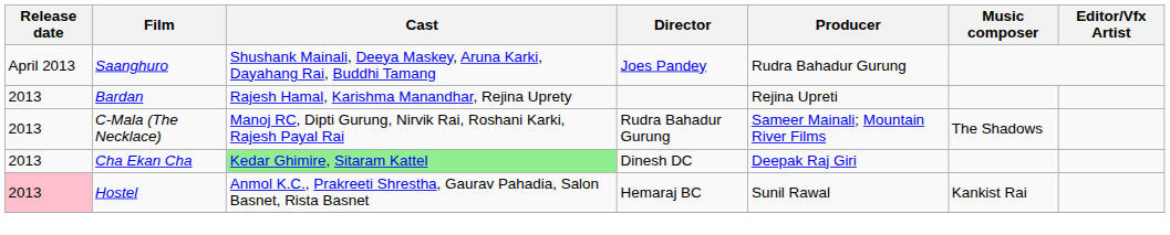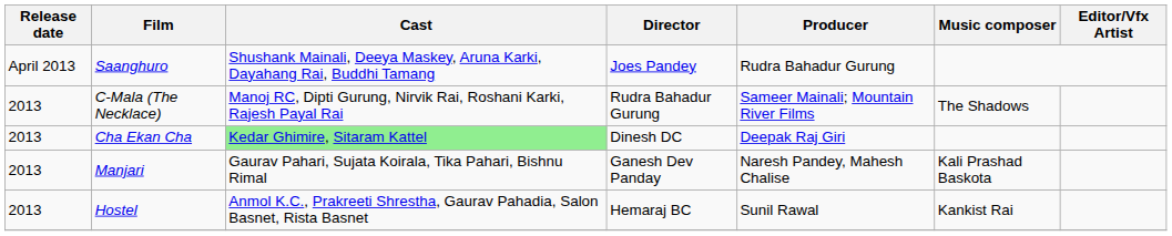 <table class="wikitable sortable">
 <tr>
 <th>Release date</th>
 <th>Film</th>
 <th>Cast</th>
 <th>Director</th>
 <th>Producer</th>
 <th>Music composer</th>
 <th>Editor/Vfx Artist</th>
 </tr>
 <tr>
 <td>April 2013</td>
 <td><em><a href='#'>Saanghuro</a></em></td>
 <td><a href='#'>Shushank Mainali</a>, <a href='#'>Deeya Maskey</a>, <a href='#'>Aruna Karki</a>, <a href='#'>Dayahang Rai</a>, <a href='#'>Buddhi Tamang</a></td>
 <td><a href='#'>Joes Pandey</a></td>
 <td>Rudra Bahadur Gurung</td>
-</tr>
-<tr>
-<td>2013</td>
-<td><em><a href='#'>Bardan</a></em></td>
-<td><a href='#'>Rajesh Hamal</a>, <a href='#'>Karishma Manandhar</a>, Rejina Uprety</td>
-<td></td>
-<td>Rejina Upreti</td>
-<td></td>
-<td></td>
 </tr>
 <tr>
 <td>2013</td>
 <td><em>C-Mala (The Necklace)</em></td>
 <td><a href='#'>Manoj RC</a>, Dipti Gurung, Nirvik Rai, Roshani Karki, <a href='#'>Rajesh Payal Rai</a></td>
 <td>Rudra Bahadur Gurung</td>
 <td><a href='#'>Sameer Mainali</a>; <a href='#'>Mountain River Films</a></td>
 <td>The Shadows</td>
 <td></td>
 </tr>
 <tr>
 <td>2013</td>
 <td><em><a href='#'>Cha Ekan Cha</a></em></td>
 <td style="background: lightgreen;"><a href='#'>Kedar Ghimire</a>, <a href='#'>Sitaram Kattel</a></td>
 <td>Dinesh DC</td>
 <td><a href='#'>Deepak Raj Giri</a></td>
 <td></td>
 <td></td>
 </tr>
 <tr>
-<td style="background: pink;">2013</td>
+<td>2013</td>
+<td><em><a href='#'>Manjari</a></em></td>
+<td>Gaurav Pahari, Sujata Koirala, Tika Pahari, Bishnu Rimal</td>
+<td>Ganesh Dev Panday</td>
+<td>Naresh Pandey, Mahesh Chalise</td>
+<td>Kali Prashad Baskota</td>
+<td></td>
+</tr>
+<tr>
+<td>2013</td>
 <td><a href='#'><em>Hostel</em></a></td>
 <td><a href='#'>Anmol K.C.</a>, <a href='#'>Prakreeti Shrestha</a>, Gaurav Pahadia, Salon Basnet, Rista Basnet</td>
 <td>Hemaraj BC</td>
 <td>Sunil Rawal</td>
 <td>Kankist Rai</td>
 <td></td>
 </tr>
 <tr>
 </tr>
 </table>
